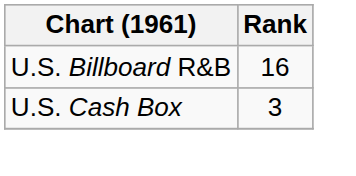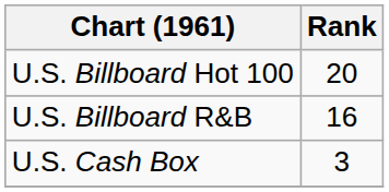 <table class="wikitable sortable">
 <tr>
 <th>Chart (1961)</th>
 <th style="text-align:center;">Rank</th>
+</tr>
+<tr>
+<td>U.S. <em>Billboard</em> Hot 100</td>
+<td style="text-align:center;">20</td>
 </tr>
 <tr>
 <td>U.S. <em>Billboard</em> R&B</td>
 <td style="text-align:center;">16</td>
 </tr>
 <tr>
 <td>U.S. <em>Cash Box</em> </td>
 <td style="text-align:center;">3</td>
 </tr>
 <tr>
 </tr>
 </table>
